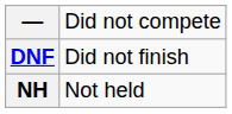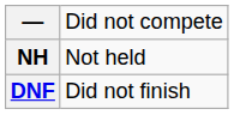 <table class="wikitable">
 <tr>
 <th scope="row">—</th>
 <td>Did not compete</td>
 </tr>
 <tr>
+<th scope="row">NH</th>
+<td>Not held</td>
+</tr>
+<tr>
 <th scope="row"><a href='#'>DNF</a></th>
 <td>Did not finish</td>
 </tr>
-<tr>
-<th scope="row">NH</th>
-<td>Not held</td>
-</tr>
 </table>
